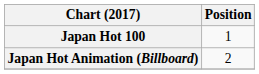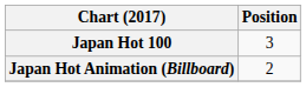 <table class="wikitable plainrowheaders">
 <tr>
 <th>Chart (2017)</th>
 <th>Position</th>
 </tr>
 <tr>
 <th scope="row">Japan Hot 100</th>
-<td align="center">1</td>
+<td align="center">3</td>
 </tr>
 <tr>
 <th scope="row">Japan Hot Animation (<em>Billboard</em>)</th>
 <td align="center">2</td>
 </tr>
 <tr>
 </tr>
 </table>
